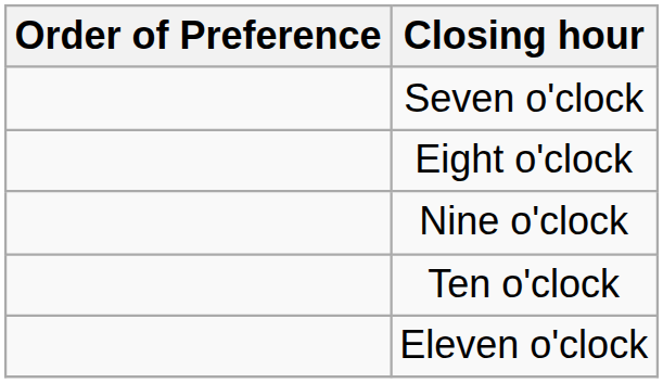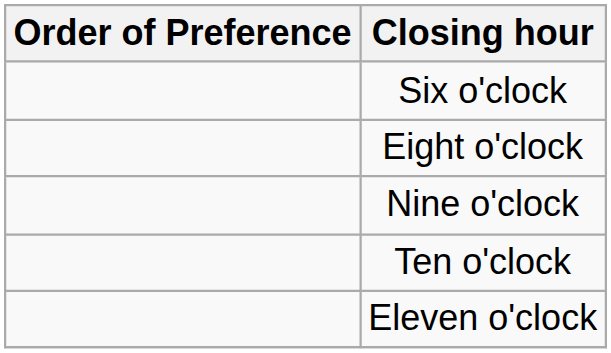 <table class="wikitable">
 <tr>
 <th>Order of Preference</th>
 <th>Closing hour</th>
 </tr>
 <tr align="center">
-<td></td>
-<td>Seven o'clock</td>
+<td> </td>
+<td>Six o'clock</td>
 </tr>
 <tr align="center">
 <td></td>
 <td>Eight o'clock</td>
 </tr>
 <tr align="center">
 <td></td>
 <td>Nine o'clock</td>
 </tr>
 <tr align="center">
 <td></td>
 <td>Ten o'clock</td>
 </tr>
 <tr align="center">
 <td></td>
 <td>Eleven o'clock</td>
 </tr>
 <tr>
 </tr>
 </table>
